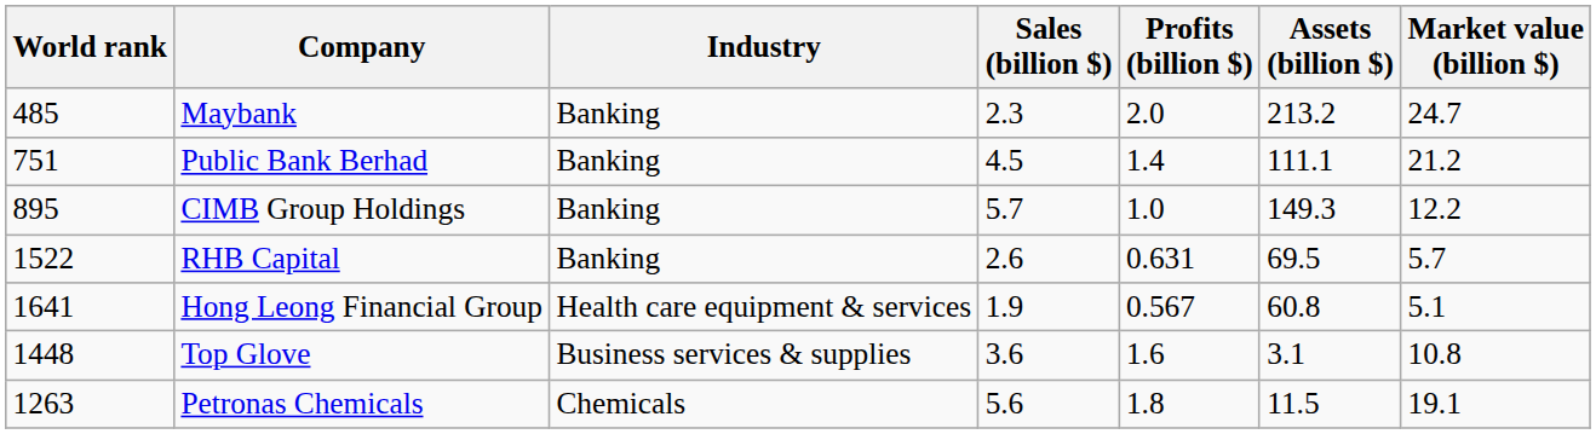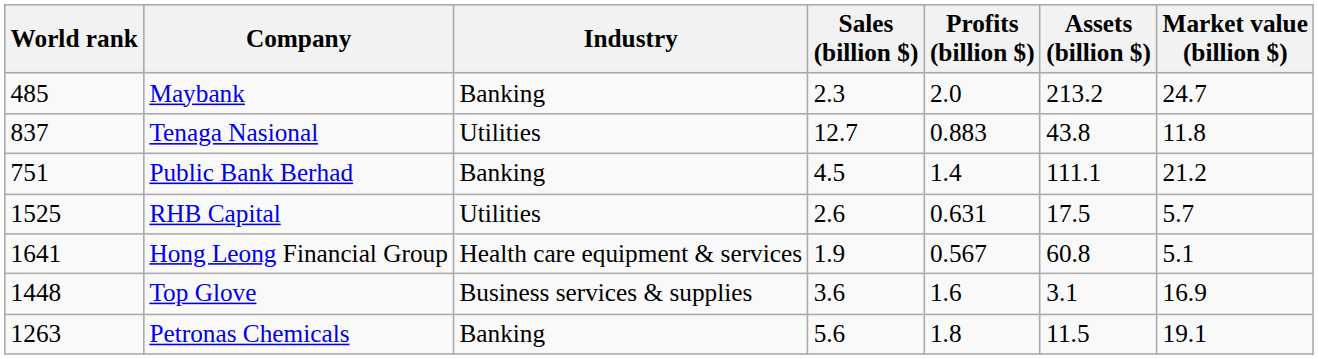 <table class="wikitable sortable">
 <tr style="background:#efefef;">
 <th>World rank</th>
 <th>Company</th>
 <th>Industry</th>
 <th>Sales <br> (billion $)</th>
 <th>Profits <br> (billion $)</th>
 <th>Assets <br> (billion $)</th>
 <th>Market value <br> (billion $)</th>
 </tr>
 <tr>
 <td>485</td>
 <td><a href='#'>Maybank</a></td>
 <td>Banking</td>
 <td>2.3</td>
 <td>2.0</td>
 <td>213.2</td>
 <td>24.7</td>
 </tr>
 <tr>
+<td>837</td>
+<td><a href='#'>Tenaga Nasional</a></td>
+<td>Utilities</td>
+<td>12.7</td>
+<td>0.883</td>
+<td>43.8</td>
+<td>11.8</td>
+</tr>
+<tr>
 <td>751</td>
 <td><a href='#'>Public Bank Berhad</a></td>
 <td>Banking</td>
 <td>4.5</td>
 <td>1.4</td>
 <td>111.1</td>
 <td>21.2</td>
 </tr>
 <tr>
-<td>895</td>
-<td><a href='#'>CIMB</a> Group Holdings</td>
-<td>Banking</td>
-<td>5.7</td>
-<td>1.0</td>
-<td>149.3</td>
-<td>12.2</td>
-</tr>
-<tr>
-<td>1522</td>
+<td>1525</td>
 <td><a href='#'>RHB Capital</a></td>
-<td>Banking</td>
+<td>Utilities</td>
 <td>2.6</td>
 <td>0.631</td>
-<td>69.5</td>
+<td>17.5</td>
 <td>5.7</td>
 </tr>
 <tr>
 <td>1641</td>
 <td><a href='#'>Hong Leong</a> Financial Group</td>
 <td>Health care equipment & services</td>
 <td>1.9</td>
 <td>0.567</td>
 <td>60.8</td>
 <td>5.1</td>
 </tr>
 <tr>
 <td>1448</td>
 <td><a href='#'>Top Glove</a></td>
 <td>Business services & supplies</td>
 <td>3.6</td>
 <td>1.6</td>
 <td>3.1</td>
-<td>10.8</td>
+<td>16.9</td>
 </tr>
 <tr>
 <td>1263</td>
 <td><a href='#'>Petronas Chemicals</a></td>
-<td>Chemicals</td>
+<td>Banking</td>
 <td>5.6</td>
 <td>1.8</td>
 <td>11.5</td>
 <td>19.1</td>
 </tr>
 </table>
